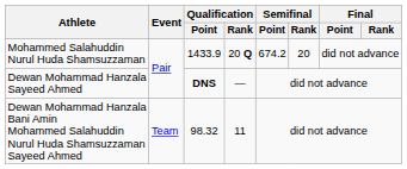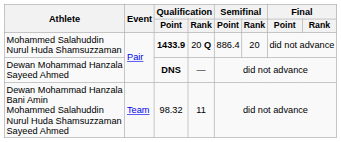 <table class=wikitable style=font-size:90%;text-align:center>
 <tr>
 <th rowspan="2">Athlete</th>
 <th rowspan="2">Event</th>
 <th colspan=2>Qualification</th>
 <th colspan=2>Semifinal</th>
 <th colspan=2>Final</th>
 </tr>
 <tr style="font-size:95%">
 <th>Point</th>
 <th>Rank</th>
 <th>Point</th>
 <th>Rank</th>
 <th>Point</th>
 <th>Rank</th>
 </tr>
 <tr>
 <td align=left>Mohammed Salahuddin<br>Nurul Huda Shamsuzzaman</td>
 <td align=left rowspan=2><a href='#'>Pair</a></td>
-<td>1433.9</td>
+<td><strong>1433.9</strong></td>
 <td>20 <strong>Q</strong></td>
-<td>674.2</td>
+<td>886.4</td>
 <td>20</td>
 <td colspan=2>did not advance</td>
 </tr>
 <tr>
 <td align=left>Dewan Mohammad Hanzala<br>Sayeed Ahmed</td>
 <td><strong>DNS</strong></td>
 <td>—</td>
 <td colspan=4>did not advance</td>
 </tr>
 <tr>
 <td align=left>Dewan Mohammad Hanzala<br>Bani Amin<br>Mohammed Salahuddin<br>Nurul Huda Shamsuzzaman<br>Sayeed Ahmed</td>
 <td align=left><a href='#'>Team</a></td>
 <td>98.32</td>
 <td>11</td>
 <td colspan=4>did not advance</td>
 </tr>
 </table>
